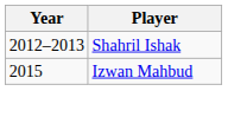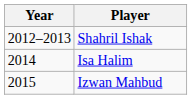 <table class="wikitable" style="text-align:left">
 <tr>
 <th>Year</th>
 <th width="120">Player</th>
 </tr>
 <tr>
 <td>2012–2013</td>
 <td><a href='#'>Shahril Ishak</a></td>
 </tr>
 <tr>
+<td>2014</td>
+<td><a href='#'>Isa Halim</a></td>
+</tr>
+<tr>
 <td>2015</td>
 <td><a href='#'>Izwan Mahbud</a></td>
 </tr>
 </table>
